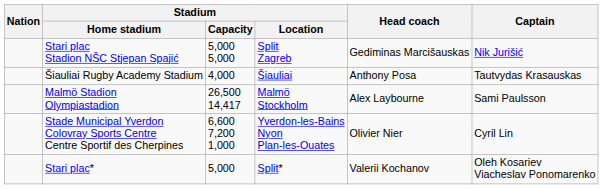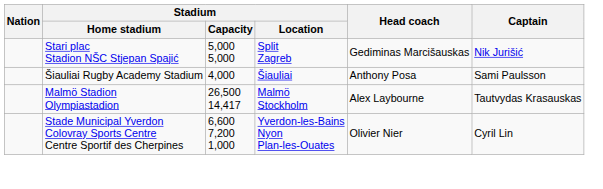 <table class="wikitable">
 <tr>
 <th rowspan="2">Nation</th>
 <th colspan="3">Stadium</th>
 <th rowspan="2">Head coach</th>
 <th rowspan="2">Captain</th>
 </tr>
 <tr>
 <th>Home stadium</th>
 <th>Capacity</th>
 <th>Location</th>
 </tr>
 <tr>
 <td></td>
 <td><a href='#'>Stari plac</a> <br> <a href='#'>Stadion NŠC Stjepan Spajić</a></td>
 <td>5,000 <br> 5,000</td>
 <td><a href='#'>Split</a> <br> <a href='#'>Zagreb</a></td>
 <td> Gediminas Marcišauskas</td>
 <td><a href='#'>Nik Jurišić</a></td>
 </tr>
 <tr>
 <td></td>
 <td>Šiauliai Rugby Academy Stadium</td>
 <td>4,000</td>
 <td><a href='#'>Šiauliai</a></td>
 <td> Anthony Posa</td>
-<td>Tautvydas Krasauskas</td>
+<td>Sami Paulsson</td>
 </tr>
 <tr>
 <td></td>
 <td><a href='#'>Malmö Stadion</a> <br> <a href='#'>Olympiastadion</a></td>
 <td>26,500 <br> 14,417</td>
 <td><a href='#'>Malmö</a> <br> <a href='#'>Stockholm</a></td>
 <td> Alex Laybourne</td>
-<td>Sami Paulsson</td>
+<td>Tautvydas Krasauskas</td>
 </tr>
 <tr>
 <td></td>
 <td><a href='#'>Stade Municipal Yverdon</a> <br> <a href='#'>Colovray Sports Centre</a> <br> Centre Sportif des Cherpines</td>
 <td>6,600 <br> 7,200 <br> 1,000</td>
 <td><a href='#'>Yverdon-les-Bains</a> <br> <a href='#'>Nyon</a> <br> <a href='#'>Plan-les-Ouates</a></td>
 <td> Olivier Nier</td>
 <td>Cyril Lin</td>
 </tr>
-<tr>
-<td></td>
-<td><a href='#'>Stari plac</a>*</td>
-<td>5,000</td>
-<td><a href='#'>Split</a>*</td>
-<td> Valerii Kochanov</td>
-<td>Oleh Kosariev<br>Viacheslav Ponomarenko</td>
-</tr>
 </table>
